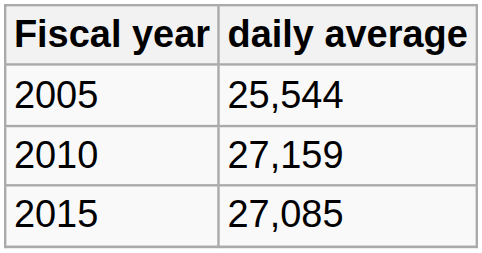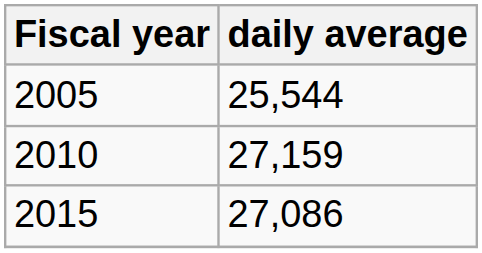 <table class="wikitable">
 <tr>
 <th>Fiscal year</th>
 <th>daily average</th>
 </tr>
 <tr>
 <td>2005</td>
 <td>25,544</td>
 </tr>
 <tr>
 <td>2010</td>
 <td>27,159</td>
 </tr>
 <tr>
 <td>2015</td>
-<td>27,085</td>
+<td>27,086</td>
 </tr>
 <tr>
 </tr>
 </table>
